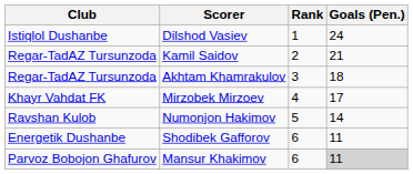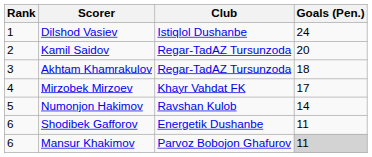 <table class="wikitable">
 <tr>
+<th>Rank</th>
+<th>Scorer</th>
 <th>Club</th>
-<th>Scorer</th>
-<th>Rank</th>
 <th>Goals (Pen.)</th>
 </tr>
 <tr>
+<td>1</td>
+<td> <a href='#'>Dilshod Vasiev</a></td>
 <td><a href='#'>Istiqlol Dushanbe</a></td>
-<td> <a href='#'>Dilshod Vasiev</a></td>
-<td>1</td>
 <td>24</td>
 </tr>
 <tr>
+<td>2</td>
+<td> <a href='#'>Kamil Saidov</a></td>
 <td><a href='#'>Regar-TadAZ Tursunzoda</a></td>
-<td> <a href='#'>Kamil Saidov</a></td>
-<td>2</td>
-<td>21</td>
+<td>20</td>
 </tr>
 <tr>
+<td>3</td>
+<td> <a href='#'>Akhtam Khamrakulov</a></td>
 <td><a href='#'>Regar-TadAZ Tursunzoda</a></td>
-<td> <a href='#'>Akhtam Khamrakulov</a></td>
-<td>3</td>
 <td>18</td>
 </tr>
 <tr>
+<td>4</td>
+<td> <a href='#'>Mirzobek Mirzoev</a></td>
 <td><a href='#'>Khayr Vahdat FK</a></td>
-<td> <a href='#'>Mirzobek Mirzoev</a></td>
-<td>4</td>
 <td>17</td>
 </tr>
 <tr>
+<td>5</td>
+<td> <a href='#'>Numonjon Hakimov</a></td>
 <td><a href='#'>Ravshan Kulob</a></td>
-<td> <a href='#'>Numonjon Hakimov</a></td>
-<td>5</td>
 <td>14</td>
 </tr>
 <tr>
+<td>6</td>
+<td> <a href='#'>Shodibek Gafforov</a></td>
 <td><a href='#'>Energetik Dushanbe</a></td>
-<td> <a href='#'>Shodibek Gafforov</a></td>
-<td>6</td>
 <td>11</td>
 </tr>
 <tr>
+<td>6</td>
+<td> <a href='#'>Mansur Khakimov</a></td>
 <td><a href='#'>Parvoz Bobojon Ghafurov</a></td>
-<td> <a href='#'>Mansur Khakimov</a></td>
-<td>6</td>
 <td style="background: lightgrey;">11</td>
 </tr>
 </table>
